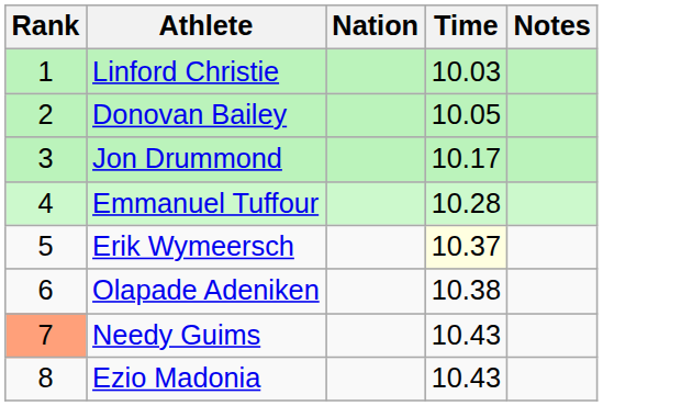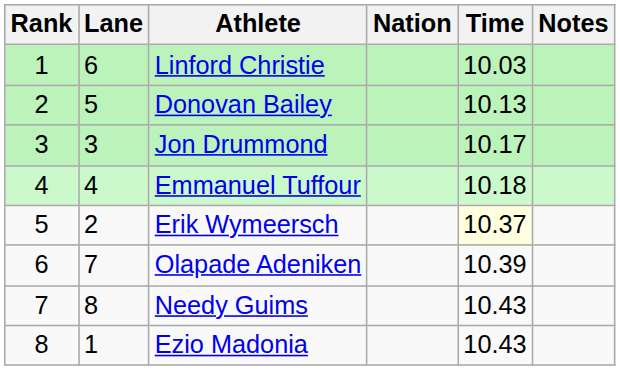 <table class="wikitable sortable">
 <tr>
 <th>Rank</th>
+<th>Lane</th>
 <th>Athlete</th>
 <th>Nation</th>
 <th>Time</th>
 <th>Notes</th>
 </tr>
 <tr style="background:#bbf3bb;">
 <td align="center">1</td>
+<td>6</td>
 <td><a href='#'>Linford Christie</a></td>
 <td></td>
 <td align="center">10.03</td>
 <td align=center></td>
 </tr>
 <tr style="background:#bbf3bb;">
 <td align="center">2</td>
+<td>5</td>
 <td><a href='#'>Donovan Bailey</a></td>
 <td></td>
-<td align="center">10.05</td>
+<td align="center">10.13</td>
 <td align=center></td>
 </tr>
 <tr style="background:#bbf3bb;">
 <td align="center">3</td>
+<td>3</td>
 <td><a href='#'>Jon Drummond</a></td>
 <td></td>
 <td align="center">10.17</td>
 <td align=center></td>
 </tr>
 <tr style="background:#ccf9cc;">
 <td align="center">4</td>
+<td>4</td>
 <td><a href='#'>Emmanuel Tuffour</a></td>
 <td></td>
-<td align="center">10.28</td>
+<td align="center">10.18</td>
 <td align=center></td>
 </tr>
 <tr>
 <td align="center">5</td>
+<td>2</td>
 <td><a href='#'>Erik Wymeersch</a></td>
 <td></td>
 <td align="center" style="background: lightyellow;">10.37</td>
 <td></td>
 </tr>
 <tr>
 <td align="center">6</td>
+<td>7</td>
 <td><a href='#'>Olapade Adeniken</a></td>
 <td></td>
-<td align="center">10.38</td>
+<td align="center">10.39</td>
 <td></td>
 </tr>
 <tr>
-<td align="center" style="background: lightsalmon;">7</td>
+<td align="center">7</td>
+<td>8</td>
 <td><a href='#'>Needy Guims</a></td>
 <td></td>
 <td align="center">10.43</td>
 <td></td>
 </tr>
 <tr>
 <td align="center">8</td>
+<td>1</td>
 <td><a href='#'>Ezio Madonia</a></td>
 <td></td>
 <td align="center">10.43</td>
 <td></td>
 </tr>
 </table>
